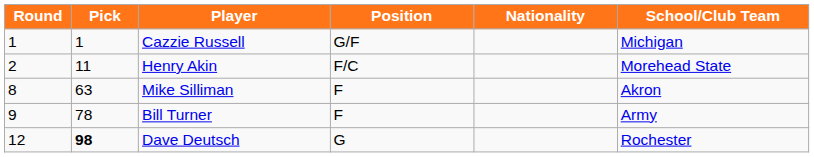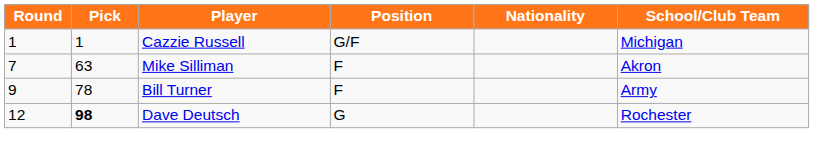 <table class="wikitable sortable sortable">
 <tr>
 <th style="background:#FF7518;color:#FFFFFF;" width="7%">Round</th>
 <th style="background:#FF7518;color:#FFFFFF;" width="7%">Pick</th>
 <th style="background:#FF7518;color:#FFFFFF;" width="20%">Player</th>
 <th style="background:#FF7518;color:#FFFFFF;" width="15%">Position</th>
 <th style="background:#FF7518;color:#FFFFFF;" width="15%">Nationality</th>
 <th style="background:#FF7518;color:#FFFFFF;" width="20%">School/Club Team</th>
 </tr>
 <tr>
 <td>1</td>
 <td>1</td>
 <td><a href='#'>Cazzie Russell</a></td>
 <td>G/F</td>
 <td></td>
 <td><a href='#'>Michigan</a></td>
 </tr>
 <tr>
-<td>2</td>
-<td>11</td>
-<td><a href='#'>Henry Akin</a></td>
-<td>F/C</td>
-<td></td>
-<td><a href='#'>Morehead State</a></td>
-</tr>
-<tr>
-<td>8</td>
+<td>7</td>
 <td>63</td>
 <td><a href='#'>Mike Silliman</a></td>
 <td>F</td>
 <td></td>
 <td><a href='#'>Akron</a></td>
 </tr>
 <tr>
 <td>9</td>
 <td>78</td>
 <td><a href='#'>Bill Turner</a></td>
 <td>F</td>
 <td></td>
 <td><a href='#'>Army</a></td>
 </tr>
 <tr>
 <td>12</td>
 <td><strong>98</strong></td>
 <td><a href='#'>Dave Deutsch</a></td>
 <td>G</td>
 <td></td>
 <td><a href='#'>Rochester</a></td>
 </tr>
 </table>
